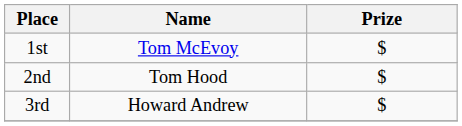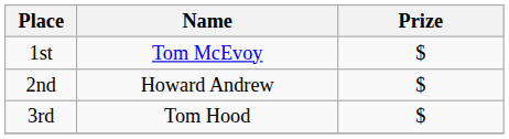 <table class="wikitable">
 <tr>
 <th width="50">Place</th>
 <th width="200">Name</th>
 <th width="125">Prize</th>
 </tr>
 <tr>
 <td align = "center">1st</td>
 <td align = "center"><a href='#'>Tom McEvoy</a></td>
 <td align = "center">$</td>
 </tr>
 <tr>
 <td align = "center">2nd</td>
-<td align = "center">Tom Hood</td>
+<td align = "center">Howard Andrew</td>
 <td align = "center">$</td>
 </tr>
 <tr>
 <td align = "center">3rd</td>
-<td align = "center">Howard Andrew</td>
+<td align = "center">Tom Hood</td>
 <td align = "center">$</td>
 </tr>
 <tr>
 </tr>
 </table>
